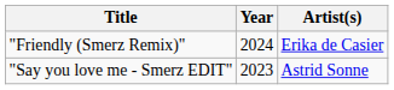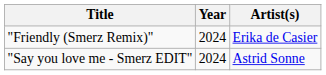 <table class="wikitable">
 <tr>
 <th>Title</th>
 <th>Year</th>
 <th>Artist(s)</th>
 </tr>
 <tr>
 <td>"Friendly (Smerz Remix)"</td>
 <td>2024</td>
 <td><a href='#'>Erika de Casier</a></td>
 </tr>
 <tr>
 <td>"Say you love me - Smerz EDIT"</td>
-<td>2023</td>
+<td>2024</td>
 <td><a href='#'>Astrid Sonne</a></td>
 </tr>
 </table>
